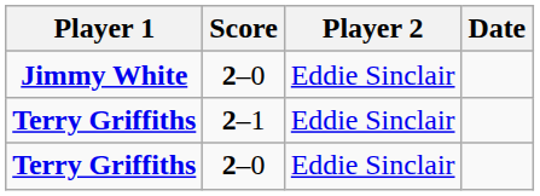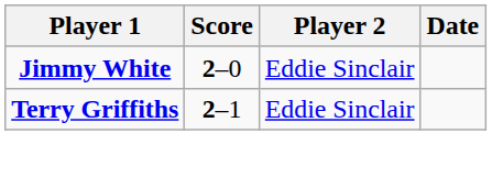 <table class="wikitable" style="text-align: center">
 <tr>
 <th>Player 1</th>
 <th>Score</th>
 <th>Player 2</th>
 <th>Date</th>
 </tr>
 <tr>
 <td> <strong><a href='#'>Jimmy White</a></strong></td>
 <td><strong>2</strong>–0</td>
 <td> <a href='#'>Eddie Sinclair</a></td>
 <td></td>
 </tr>
 <tr>
 <td> <strong><a href='#'>Terry Griffiths</a></strong></td>
 <td><strong>2</strong>–1</td>
 <td> <a href='#'>Eddie Sinclair</a></td>
 <td></td>
 </tr>
-<tr>
-<td> <strong><a href='#'>Terry Griffiths</a></strong></td>
-<td><strong>2</strong>–0</td>
-<td> <a href='#'>Eddie Sinclair</a></td>
-<td></td>
-</tr>
 </table>
